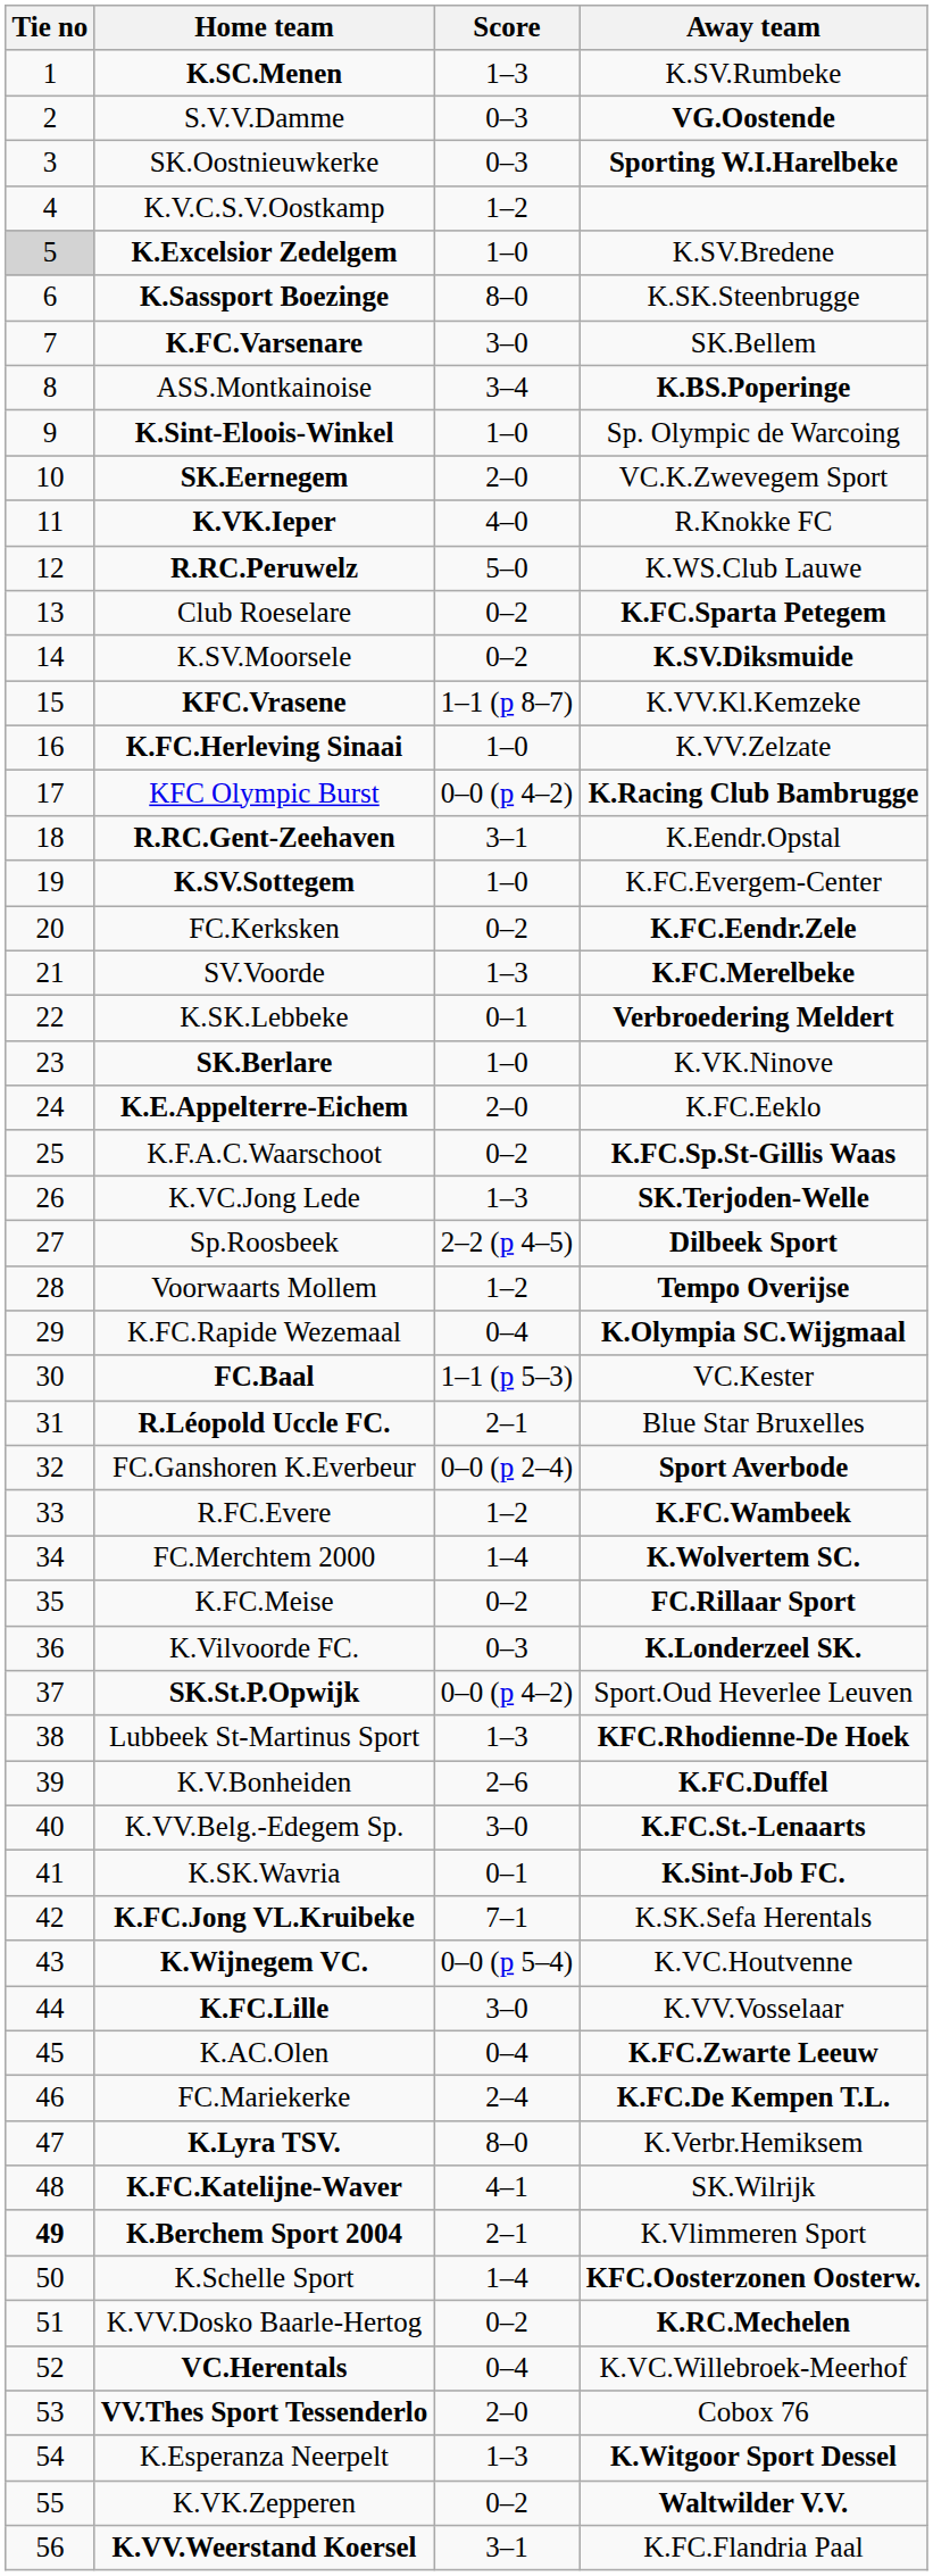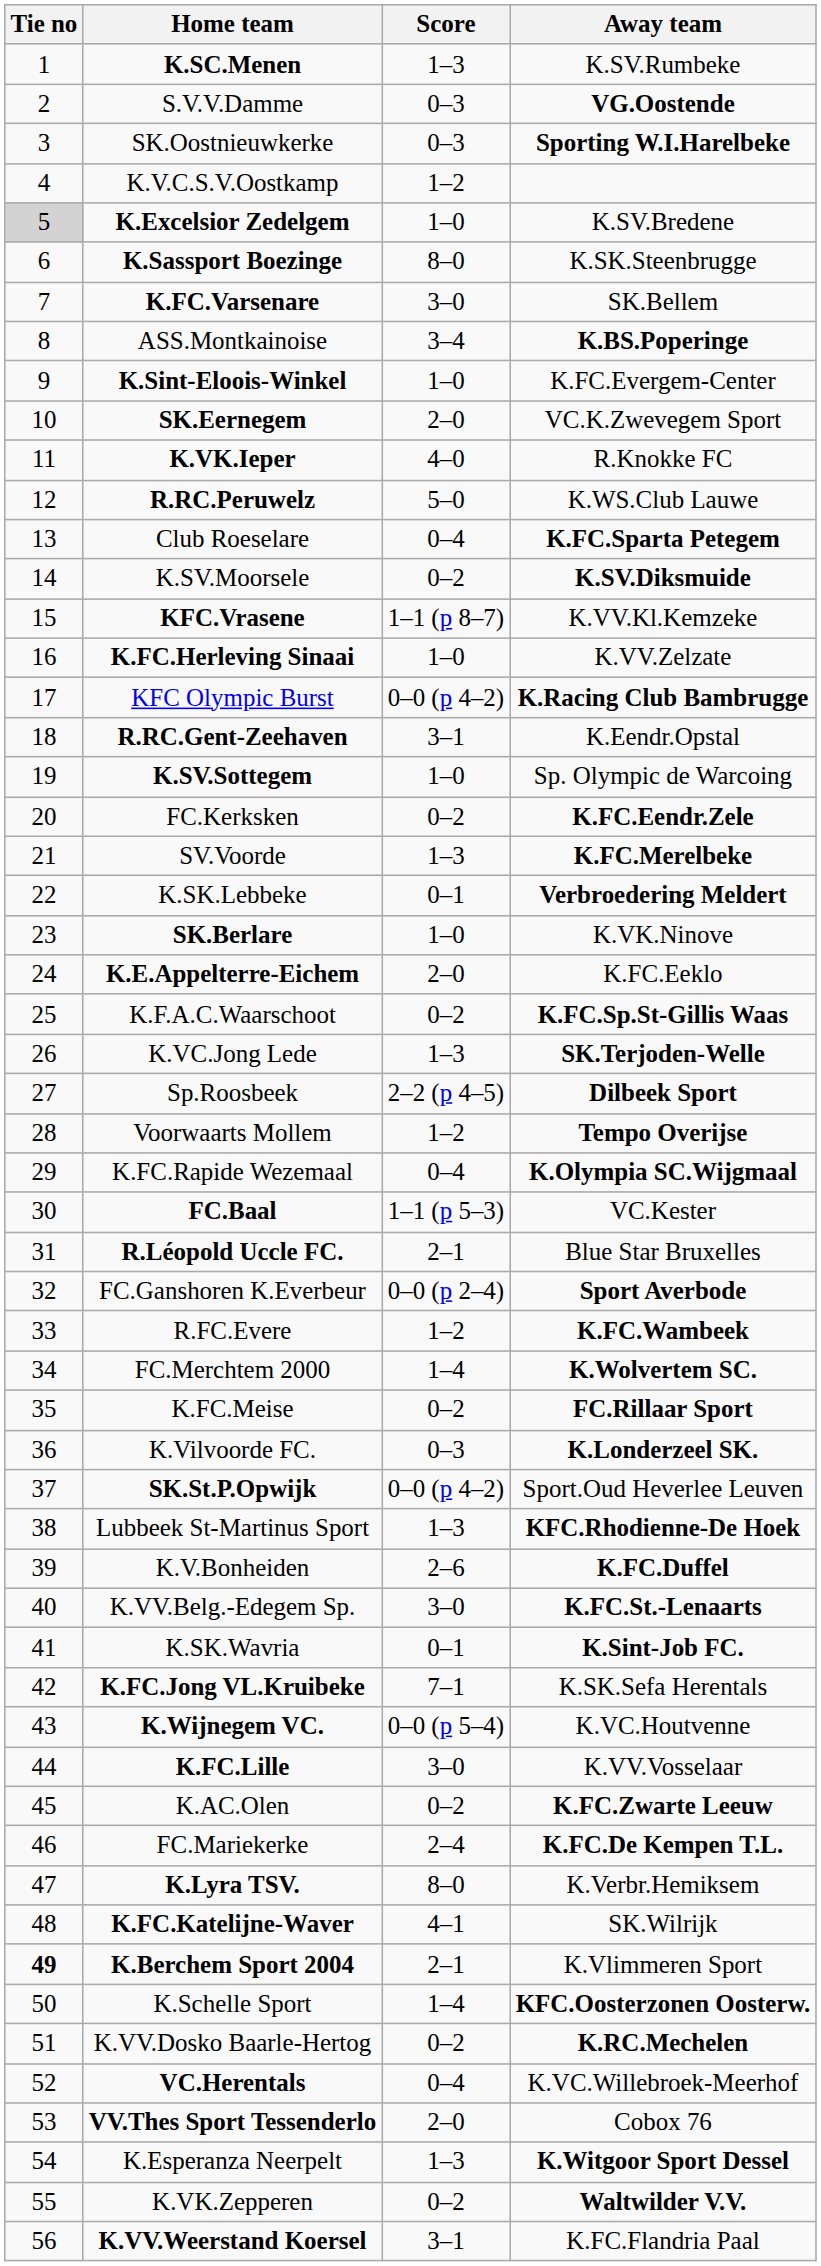 <table class="wikitable" style="text-align: center">
 <tr>
 <th>Tie no</th>
 <th>Home team</th>
 <th>Score</th>
 <th>Away team</th>
 </tr>
 <tr>
 <td>1</td>
 <td><strong>K.SC.Menen</strong></td>
 <td>1–3</td>
 <td>K.SV.Rumbeke</td>
 </tr>
 <tr>
 <td>2</td>
 <td>S.V.V.Damme</td>
 <td>0–3</td>
 <td><strong>VG.Oostende</strong></td>
 </tr>
 <tr>
 <td>3</td>
 <td>SK.Oostnieuwkerke</td>
 <td>0–3</td>
 <td><strong>Sporting W.I.Harelbeke</strong></td>
 </tr>
 <tr>
 <td>4</td>
 <td>K.V.C.S.V.Oostkamp</td>
 <td>1–2</td>
 <td><strong></strong></td>
 </tr>
 <tr>
 <td style="background: lightgrey;">5</td>
 <td><strong>K.Excelsior Zedelgem</strong></td>
 <td>1–0</td>
 <td>K.SV.Bredene</td>
 </tr>
 <tr>
 <td>6</td>
 <td><strong>K.Sassport Boezinge</strong></td>
 <td>8–0</td>
 <td>K.SK.Steenbrugge</td>
 </tr>
 <tr>
 <td>7</td>
 <td><strong>K.FC.Varsenare</strong></td>
 <td>3–0</td>
 <td>SK.Bellem</td>
 </tr>
 <tr>
 <td>8</td>
 <td>ASS.Montkainoise</td>
 <td>3–4</td>
 <td><strong>K.BS.Poperinge</strong></td>
 </tr>
 <tr>
 <td>9</td>
 <td><strong>K.Sint-Eloois-Winkel</strong></td>
 <td>1–0</td>
-<td>Sp. Olympic de Warcoing</td>
+<td>K.FC.Evergem-Center</td>
 </tr>
 <tr>
 <td>10</td>
 <td><strong>SK.Eernegem</strong></td>
 <td>2–0</td>
 <td>VC.K.Zwevegem Sport</td>
 </tr>
 <tr>
 <td>11</td>
 <td><strong>K.VK.Ieper</strong></td>
 <td>4–0</td>
 <td>R.Knokke FC</td>
 </tr>
 <tr>
 <td>12</td>
 <td><strong>R.RC.Peruwelz</strong></td>
 <td>5–0</td>
 <td>K.WS.Club Lauwe</td>
 </tr>
 <tr>
 <td>13</td>
 <td>Club Roeselare</td>
-<td>0–2</td>
+<td>0–4</td>
 <td><strong>K.FC.Sparta Petegem</strong></td>
 </tr>
 <tr>
 <td>14</td>
 <td>K.SV.Moorsele</td>
 <td>0–2</td>
 <td><strong>K.SV.Diksmuide</strong></td>
 </tr>
 <tr>
 <td>15</td>
 <td><strong>KFC.Vrasene</strong></td>
 <td>1–1 (<a href='#'>p</a> 8–7)</td>
 <td>K.VV.Kl.Kemzeke</td>
 </tr>
 <tr>
 <td>16</td>
 <td><strong>K.FC.Herleving Sinaai</strong></td>
 <td>1–0</td>
 <td>K.VV.Zelzate</td>
 </tr>
 <tr>
 <td>17</td>
 <td><a href='#'>KFC Olympic Burst</a></td>
 <td>0–0 (<a href='#'>p</a> 4–2)</td>
 <td><strong>K.Racing Club Bambrugge</strong></td>
 </tr>
 <tr>
 <td>18</td>
 <td><strong>R.RC.Gent-Zeehaven</strong></td>
 <td>3–1</td>
 <td>K.Eendr.Opstal</td>
 </tr>
 <tr>
 <td>19</td>
 <td><strong>K.SV.Sottegem</strong></td>
 <td>1–0</td>
-<td>K.FC.Evergem-Center</td>
+<td>Sp. Olympic de Warcoing</td>
 </tr>
 <tr>
 <td>20</td>
 <td>FC.Kerksken</td>
 <td>0–2</td>
 <td><strong>K.FC.Eendr.Zele</strong></td>
 </tr>
 <tr>
 <td>21</td>
 <td>SV.Voorde</td>
 <td>1–3</td>
 <td><strong>K.FC.Merelbeke</strong></td>
 </tr>
 <tr>
 <td>22</td>
 <td>K.SK.Lebbeke</td>
 <td>0–1</td>
 <td><strong>Verbroedering Meldert</strong></td>
 </tr>
 <tr>
 <td>23</td>
 <td><strong>SK.Berlare</strong></td>
 <td>1–0</td>
 <td>K.VK.Ninove</td>
 </tr>
 <tr>
 <td>24</td>
 <td><strong>K.E.Appelterre-Eichem</strong></td>
 <td>2–0</td>
 <td>K.FC.Eeklo</td>
 </tr>
 <tr>
 <td>25</td>
 <td>K.F.A.C.Waarschoot</td>
 <td>0–2</td>
 <td><strong>K.FC.Sp.St-Gillis Waas</strong></td>
 </tr>
 <tr>
 <td>26</td>
 <td>K.VC.Jong Lede</td>
 <td>1–3</td>
 <td><strong>SK.Terjoden-Welle</strong></td>
 </tr>
 <tr>
 <td>27</td>
 <td>Sp.Roosbeek</td>
 <td>2–2 (<a href='#'>p</a> 4–5)</td>
 <td><strong>Dilbeek Sport</strong></td>
 </tr>
 <tr>
 <td>28</td>
 <td>Voorwaarts Mollem</td>
 <td>1–2</td>
 <td><strong>Tempo Overijse</strong></td>
 </tr>
 <tr>
 <td>29</td>
 <td>K.FC.Rapide Wezemaal</td>
 <td>0–4</td>
 <td><strong>K.Olympia SC.Wijgmaal</strong></td>
 </tr>
 <tr>
 <td>30</td>
 <td><strong>FC.Baal</strong></td>
 <td>1–1 (<a href='#'>p</a> 5–3)</td>
 <td>VC.Kester</td>
 </tr>
 <tr>
 <td>31</td>
 <td><strong>R.Léopold Uccle FC.</strong></td>
 <td>2–1</td>
 <td>Blue Star Bruxelles</td>
 </tr>
 <tr>
 <td>32</td>
 <td>FC.Ganshoren K.Everbeur</td>
 <td>0–0 (<a href='#'>p</a> 2–4)</td>
 <td><strong>Sport Averbode</strong></td>
 </tr>
 <tr>
 <td>33</td>
 <td>R.FC.Evere</td>
 <td>1–2</td>
 <td><strong>K.FC.Wambeek</strong></td>
 </tr>
 <tr>
 <td>34</td>
 <td>FC.Merchtem 2000</td>
 <td>1–4</td>
 <td><strong>K.Wolvertem SC.</strong></td>
 </tr>
 <tr>
 <td>35</td>
 <td>K.FC.Meise</td>
 <td>0–2</td>
 <td><strong>FC.Rillaar Sport</strong></td>
 </tr>
 <tr>
 <td>36</td>
 <td>K.Vilvoorde FC.</td>
 <td>0–3</td>
 <td><strong>K.Londerzeel SK.</strong></td>
 </tr>
 <tr>
 <td>37</td>
 <td><strong>SK.St.P.Opwijk</strong></td>
 <td>0–0 (<a href='#'>p</a> 4–2)</td>
 <td>Sport.Oud Heverlee Leuven</td>
 </tr>
 <tr>
 <td>38</td>
 <td>Lubbeek St-Martinus Sport</td>
 <td>1–3</td>
 <td><strong>KFC.Rhodienne-De Hoek</strong></td>
 </tr>
 <tr>
 <td>39</td>
 <td>K.V.Bonheiden</td>
 <td>2–6</td>
 <td><strong>K.FC.Duffel</strong></td>
 </tr>
 <tr>
 <td>40</td>
 <td>K.VV.Belg.-Edegem Sp.</td>
 <td>3–0</td>
 <td><strong>K.FC.St.-Lenaarts</strong></td>
 </tr>
 <tr>
 <td>41</td>
 <td>K.SK.Wavria</td>
 <td>0–1</td>
 <td><strong>K.Sint-Job FC.</strong></td>
 </tr>
 <tr>
 <td>42</td>
 <td><strong>K.FC.Jong VL.Kruibeke</strong></td>
 <td>7–1</td>
 <td>K.SK.Sefa Herentals</td>
 </tr>
 <tr>
 <td>43</td>
 <td><strong>K.Wijnegem VC.</strong></td>
 <td>0–0 (<a href='#'>p</a> 5–4)</td>
 <td>K.VC.Houtvenne</td>
 </tr>
 <tr>
 <td>44</td>
 <td><strong>K.FC.Lille</strong></td>
 <td>3–0</td>
 <td>K.VV.Vosselaar</td>
 </tr>
 <tr>
 <td>45</td>
 <td>K.AC.Olen</td>
-<td>0–4</td>
+<td>0–2</td>
 <td><strong>K.FC.Zwarte Leeuw</strong></td>
 </tr>
 <tr>
 <td>46</td>
 <td>FC.Mariekerke</td>
 <td>2–4</td>
 <td><strong>K.FC.De Kempen T.L.</strong></td>
 </tr>
 <tr>
 <td>47</td>
 <td><strong>K.Lyra TSV.</strong></td>
 <td>8–0</td>
 <td>K.Verbr.Hemiksem</td>
 </tr>
 <tr>
 <td>48</td>
 <td><strong>K.FC.Katelijne-Waver</strong></td>
 <td>4–1</td>
 <td>SK.Wilrijk</td>
 </tr>
 <tr>
 <td><strong>49</strong></td>
 <td><strong>K.Berchem Sport 2004</strong></td>
 <td>2–1</td>
 <td>K.Vlimmeren Sport</td>
 </tr>
 <tr>
 <td>50</td>
 <td>K.Schelle Sport</td>
 <td>1–4</td>
 <td><strong>KFC.Oosterzonen Oosterw.</strong></td>
 </tr>
 <tr>
 <td>51</td>
 <td>K.VV.Dosko Baarle-Hertog</td>
 <td>0–2</td>
 <td><strong>K.RC.Mechelen</strong></td>
 </tr>
 <tr>
 <td>52</td>
 <td><strong>VC.Herentals</strong></td>
 <td>0–4</td>
 <td>K.VC.Willebroek-Meerhof</td>
 </tr>
 <tr>
 <td>53</td>
 <td><strong>VV.Thes Sport Tessenderlo</strong></td>
 <td>2–0</td>
 <td>Cobox 76</td>
 </tr>
 <tr>
 <td>54</td>
 <td>K.Esperanza Neerpelt</td>
 <td>1–3</td>
 <td><strong>K.Witgoor Sport Dessel</strong></td>
 </tr>
 <tr>
 <td>55</td>
 <td>K.VK.Zepperen</td>
 <td>0–2</td>
 <td><strong>Waltwilder V.V.</strong></td>
 </tr>
 <tr>
 <td>56</td>
 <td><strong>K.VV.Weerstand Koersel</strong></td>
 <td>3–1</td>
 <td>K.FC.Flandria Paal</td>
 </tr>
 </table>
